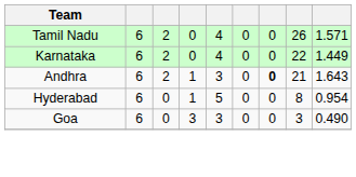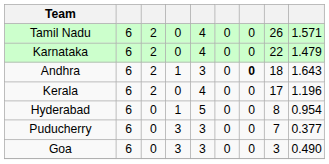 <table class="wikitable" style="text-align:center">
 <tr>
 <th style="width:140px;">Team</th>
 <th style="width:25px;"></th>
 <th style="width:25px;"></th>
 <th style="width:25px;"></th>
 <th style="width:25px;"></th>
 <th style="width:25px;"></th>
 <th style="width:25px;"></th>
 <th style="width:25px;"></th>
 <th style="width:40px;"></th>
 </tr>
 <tr style="background:#cfc;">
 <td>Tamil Nadu</td>
 <td>6</td>
 <td>2</td>
 <td>0</td>
 <td>4</td>
 <td>0</td>
 <td>0</td>
 <td>26</td>
 <td>1.571</td>
 </tr>
 <tr style="background:#cfc;">
 <td>Karnataka</td>
 <td>6</td>
 <td>2</td>
 <td>0</td>
 <td>4</td>
 <td>0</td>
 <td>0</td>
 <td>22</td>
-<td>1.449</td>
+<td>1.479</td>
 </tr>
 <tr>
 <td>Andhra</td>
 <td>6</td>
 <td>2</td>
 <td>1</td>
 <td>3</td>
 <td>0</td>
 <td><strong>0</strong></td>
-<td>21</td>
+<td>18</td>
 <td>1.643</td>
+</tr>
+<tr>
+<td>Kerala</td>
+<td>6</td>
+<td>2</td>
+<td>0</td>
+<td>4</td>
+<td>0</td>
+<td>0</td>
+<td>17</td>
+<td>1.196</td>
 </tr>
 <tr>
 <td>Hyderabad</td>
 <td>6</td>
 <td>0</td>
 <td>1</td>
 <td>5</td>
 <td>0</td>
 <td>0</td>
 <td>8</td>
 <td>0.954</td>
+</tr>
+<tr>
+<td>Puducherry</td>
+<td>6</td>
+<td>0</td>
+<td>3</td>
+<td>3</td>
+<td>0</td>
+<td>0</td>
+<td>7</td>
+<td>0.377</td>
 </tr>
 <tr>
 <td>Goa</td>
 <td>6</td>
 <td>0</td>
 <td>3</td>
 <td>3</td>
 <td>0</td>
 <td>0</td>
 <td>3</td>
 <td>0.490</td>
 </tr>
 <tr>
 </tr>
 </table>
